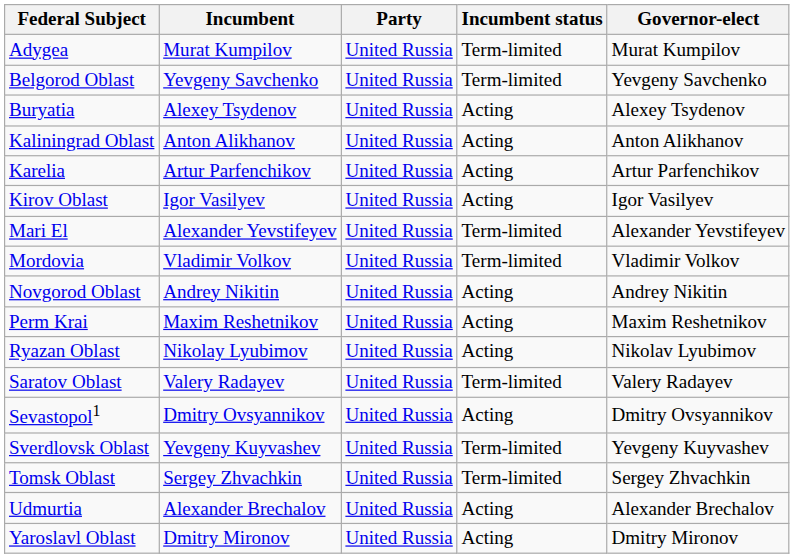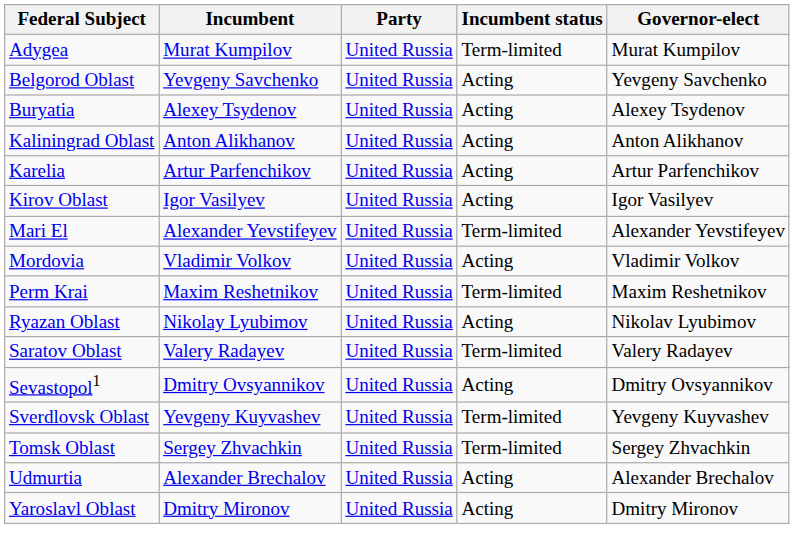 <table class="wikitable sortable">
 <tr>
 <th>Federal Subject</th>
 <th>Incumbent</th>
 <th>Party</th>
 <th>Incumbent status</th>
 <th>Governor-elect</th>
 </tr>
 <tr>
 <td><a href='#'>Adygea</a></td>
 <td><a href='#'>Murat Kumpilov</a></td>
 <td><a href='#'>United Russia</a></td>
 <td>Term-limited</td>
 <td>Murat Kumpilov</td>
 </tr>
 <tr>
 <td><a href='#'>Belgorod Oblast</a></td>
 <td><a href='#'>Yevgeny Savchenko</a></td>
 <td><a href='#'>United Russia</a></td>
-<td>Term-limited</td>
+<td>Acting</td>
 <td>Yevgeny Savchenko</td>
 </tr>
 <tr>
 <td><a href='#'>Buryatia</a></td>
 <td><a href='#'>Alexey Tsydenov</a></td>
 <td><a href='#'>United Russia</a></td>
 <td>Acting</td>
 <td>Alexey Tsydenov</td>
 </tr>
 <tr>
 <td><a href='#'>Kaliningrad Oblast</a></td>
 <td><a href='#'>Anton Alikhanov</a></td>
 <td><a href='#'>United Russia</a></td>
 <td>Acting</td>
 <td>Anton Alikhanov</td>
 </tr>
 <tr>
 <td><a href='#'>Karelia</a></td>
 <td><a href='#'>Artur Parfenchikov</a></td>
 <td><a href='#'>United Russia</a></td>
 <td>Acting</td>
 <td>Artur Parfenchikov</td>
 </tr>
 <tr>
 <td><a href='#'>Kirov Oblast</a></td>
 <td><a href='#'>Igor Vasilyev</a></td>
 <td><a href='#'>United Russia</a></td>
 <td>Acting</td>
 <td>Igor Vasilyev</td>
 </tr>
 <tr>
 <td><a href='#'>Mari El</a></td>
 <td><a href='#'>Alexander Yevstifeyev</a></td>
 <td><a href='#'>United Russia</a></td>
 <td>Term-limited</td>
 <td>Alexander Yevstifeyev</td>
 </tr>
 <tr>
 <td><a href='#'>Mordovia</a></td>
 <td><a href='#'>Vladimir Volkov</a></td>
 <td><a href='#'>United Russia</a></td>
-<td>Term-limited</td>
+<td>Acting</td>
 <td>Vladimir Volkov</td>
-</tr>
-<tr>
-<td><a href='#'>Novgorod Oblast</a></td>
-<td><a href='#'>Andrey Nikitin</a></td>
-<td><a href='#'>United Russia</a></td>
-<td>Acting</td>
-<td>Andrey Nikitin</td>
 </tr>
 <tr>
 <td><a href='#'>Perm Krai</a></td>
 <td><a href='#'>Maxim Reshetnikov</a></td>
 <td><a href='#'>United Russia</a></td>
-<td>Acting</td>
+<td>Term-limited</td>
 <td>Maxim Reshetnikov</td>
 </tr>
 <tr>
 <td><a href='#'>Ryazan Oblast</a></td>
 <td><a href='#'>Nikolay Lyubimov</a></td>
 <td><a href='#'>United Russia</a></td>
 <td>Acting</td>
 <td>Nikolav Lyubimov</td>
 </tr>
 <tr>
 <td><a href='#'>Saratov Oblast</a></td>
 <td><a href='#'>Valery Radayev</a></td>
 <td><a href='#'>United Russia</a></td>
 <td>Term-limited</td>
 <td>Valery Radayev</td>
 </tr>
 <tr>
 <td><a href='#'>Sevastopol</a><sup>1</sup></td>
 <td><a href='#'>Dmitry Ovsyannikov</a></td>
 <td><a href='#'>United Russia</a></td>
 <td>Acting</td>
 <td>Dmitry Ovsyannikov</td>
 </tr>
 <tr>
 <td><a href='#'>Sverdlovsk Oblast</a></td>
 <td><a href='#'>Yevgeny Kuyvashev</a></td>
 <td><a href='#'>United Russia</a></td>
 <td>Term-limited</td>
 <td>Yevgeny Kuyvashev</td>
 </tr>
 <tr>
 <td><a href='#'>Tomsk Oblast</a></td>
 <td><a href='#'>Sergey Zhvachkin</a></td>
 <td><a href='#'>United Russia</a></td>
 <td>Term-limited</td>
 <td>Sergey Zhvachkin</td>
 </tr>
 <tr>
 <td><a href='#'>Udmurtia</a></td>
 <td><a href='#'>Alexander Brechalov</a></td>
 <td><a href='#'>United Russia</a></td>
 <td>Acting</td>
 <td>Alexander Brechalov</td>
 </tr>
 <tr>
 <td><a href='#'>Yaroslavl Oblast</a></td>
 <td><a href='#'>Dmitry Mironov</a></td>
 <td><a href='#'>United Russia</a></td>
 <td>Acting</td>
 <td>Dmitry Mironov</td>
 </tr>
 </table>
